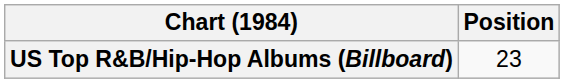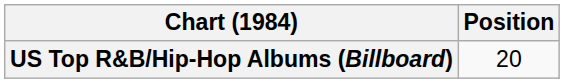 <table class="wikitable plainrowheaders">
 <tr>
 <th>Chart (1984)</th>
 <th>Position</th>
 </tr>
 <tr>
 <th scope="row">US Top R&B/Hip-Hop Albums (<em>Billboard</em>)</th>
-<td align="center">23</td>
+<td align="center">20</td>
 </tr>
 </table>
